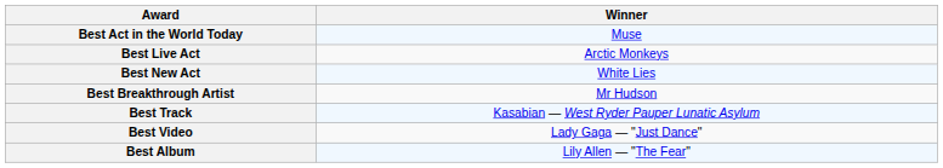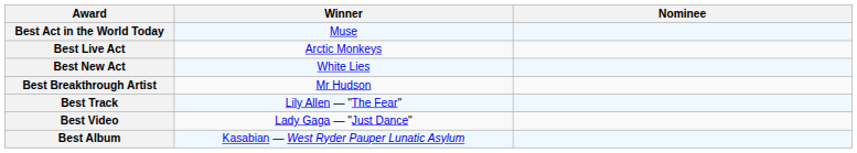 <table class="wikitable" rowspan=2 style="text-align: center; width:95%;">
 <tr>
 <th scope="col" style="width:10%;">Award</th>
 <th scope="col" style="width:20%;">Winner</th>
+<th scope="col" style="width:20%;">Nominee</th>
 </tr>
 <tr>
 <th scope="row" style="text-align:center">Best Act in the World Today</th>
 <td style="background:#F0F8FF"><a href='#'>Muse</a></td>
+<td style="background:#F0F8FF; font-size: 85%;"></td>
 </tr>
 <tr>
 <th scope="row" style="text-align:center">Best Live Act</th>
 <td><a href='#'>Arctic Monkeys</a></td>
+<td style="font-size: 85%;"></td>
 </tr>
 <tr>
 <th scope="row" style="text-align:center">Best New Act</th>
 <td style="background:#F0F8FF"><a href='#'>White Lies</a></td>
+<td style="background:#F0F8FF; font-size: 85%;"></td>
 </tr>
 <tr>
 <th scope="row" style="text-align:center">Best Breakthrough Artist</th>
 <td><a href='#'>Mr Hudson</a></td>
+<td style="font-size: 85%;"></td>
 </tr>
 <tr>
 <th scope="row" style="text-align:center">Best Track</th>
-<td style="background:#F0F8FF"><a href='#'>Kasabian</a> — <em><a href='#'>West Ryder Pauper Lunatic Asylum</a></em></td>
+<td style="background:#F0F8FF"><a href='#'>Lily Allen</a> — "<a href='#'>The Fear</a>"</td>
+<td style="background:#F0F8FF; font-size: 85%;"></td>
 </tr>
 <tr>
 <th scope="row" style="text-align:center">Best Video</th>
 <td><a href='#'>Lady Gaga</a> — "<a href='#'>Just Dance</a>"</td>
+<td style="font-size: 85%;"></td>
 </tr>
 <tr>
 <th scope="row" style="text-align:center">Best Album</th>
-<td style="background:#F0F8FF"><a href='#'>Lily Allen</a> — "<a href='#'>The Fear</a>"</td>
+<td style="background:#F0F8FF"><a href='#'>Kasabian</a> — <em><a href='#'>West Ryder Pauper Lunatic Asylum</a></em></td>
+<td style="background:#F0F8FF; font-size: 85%;"></td>
 </tr>
 </table>
